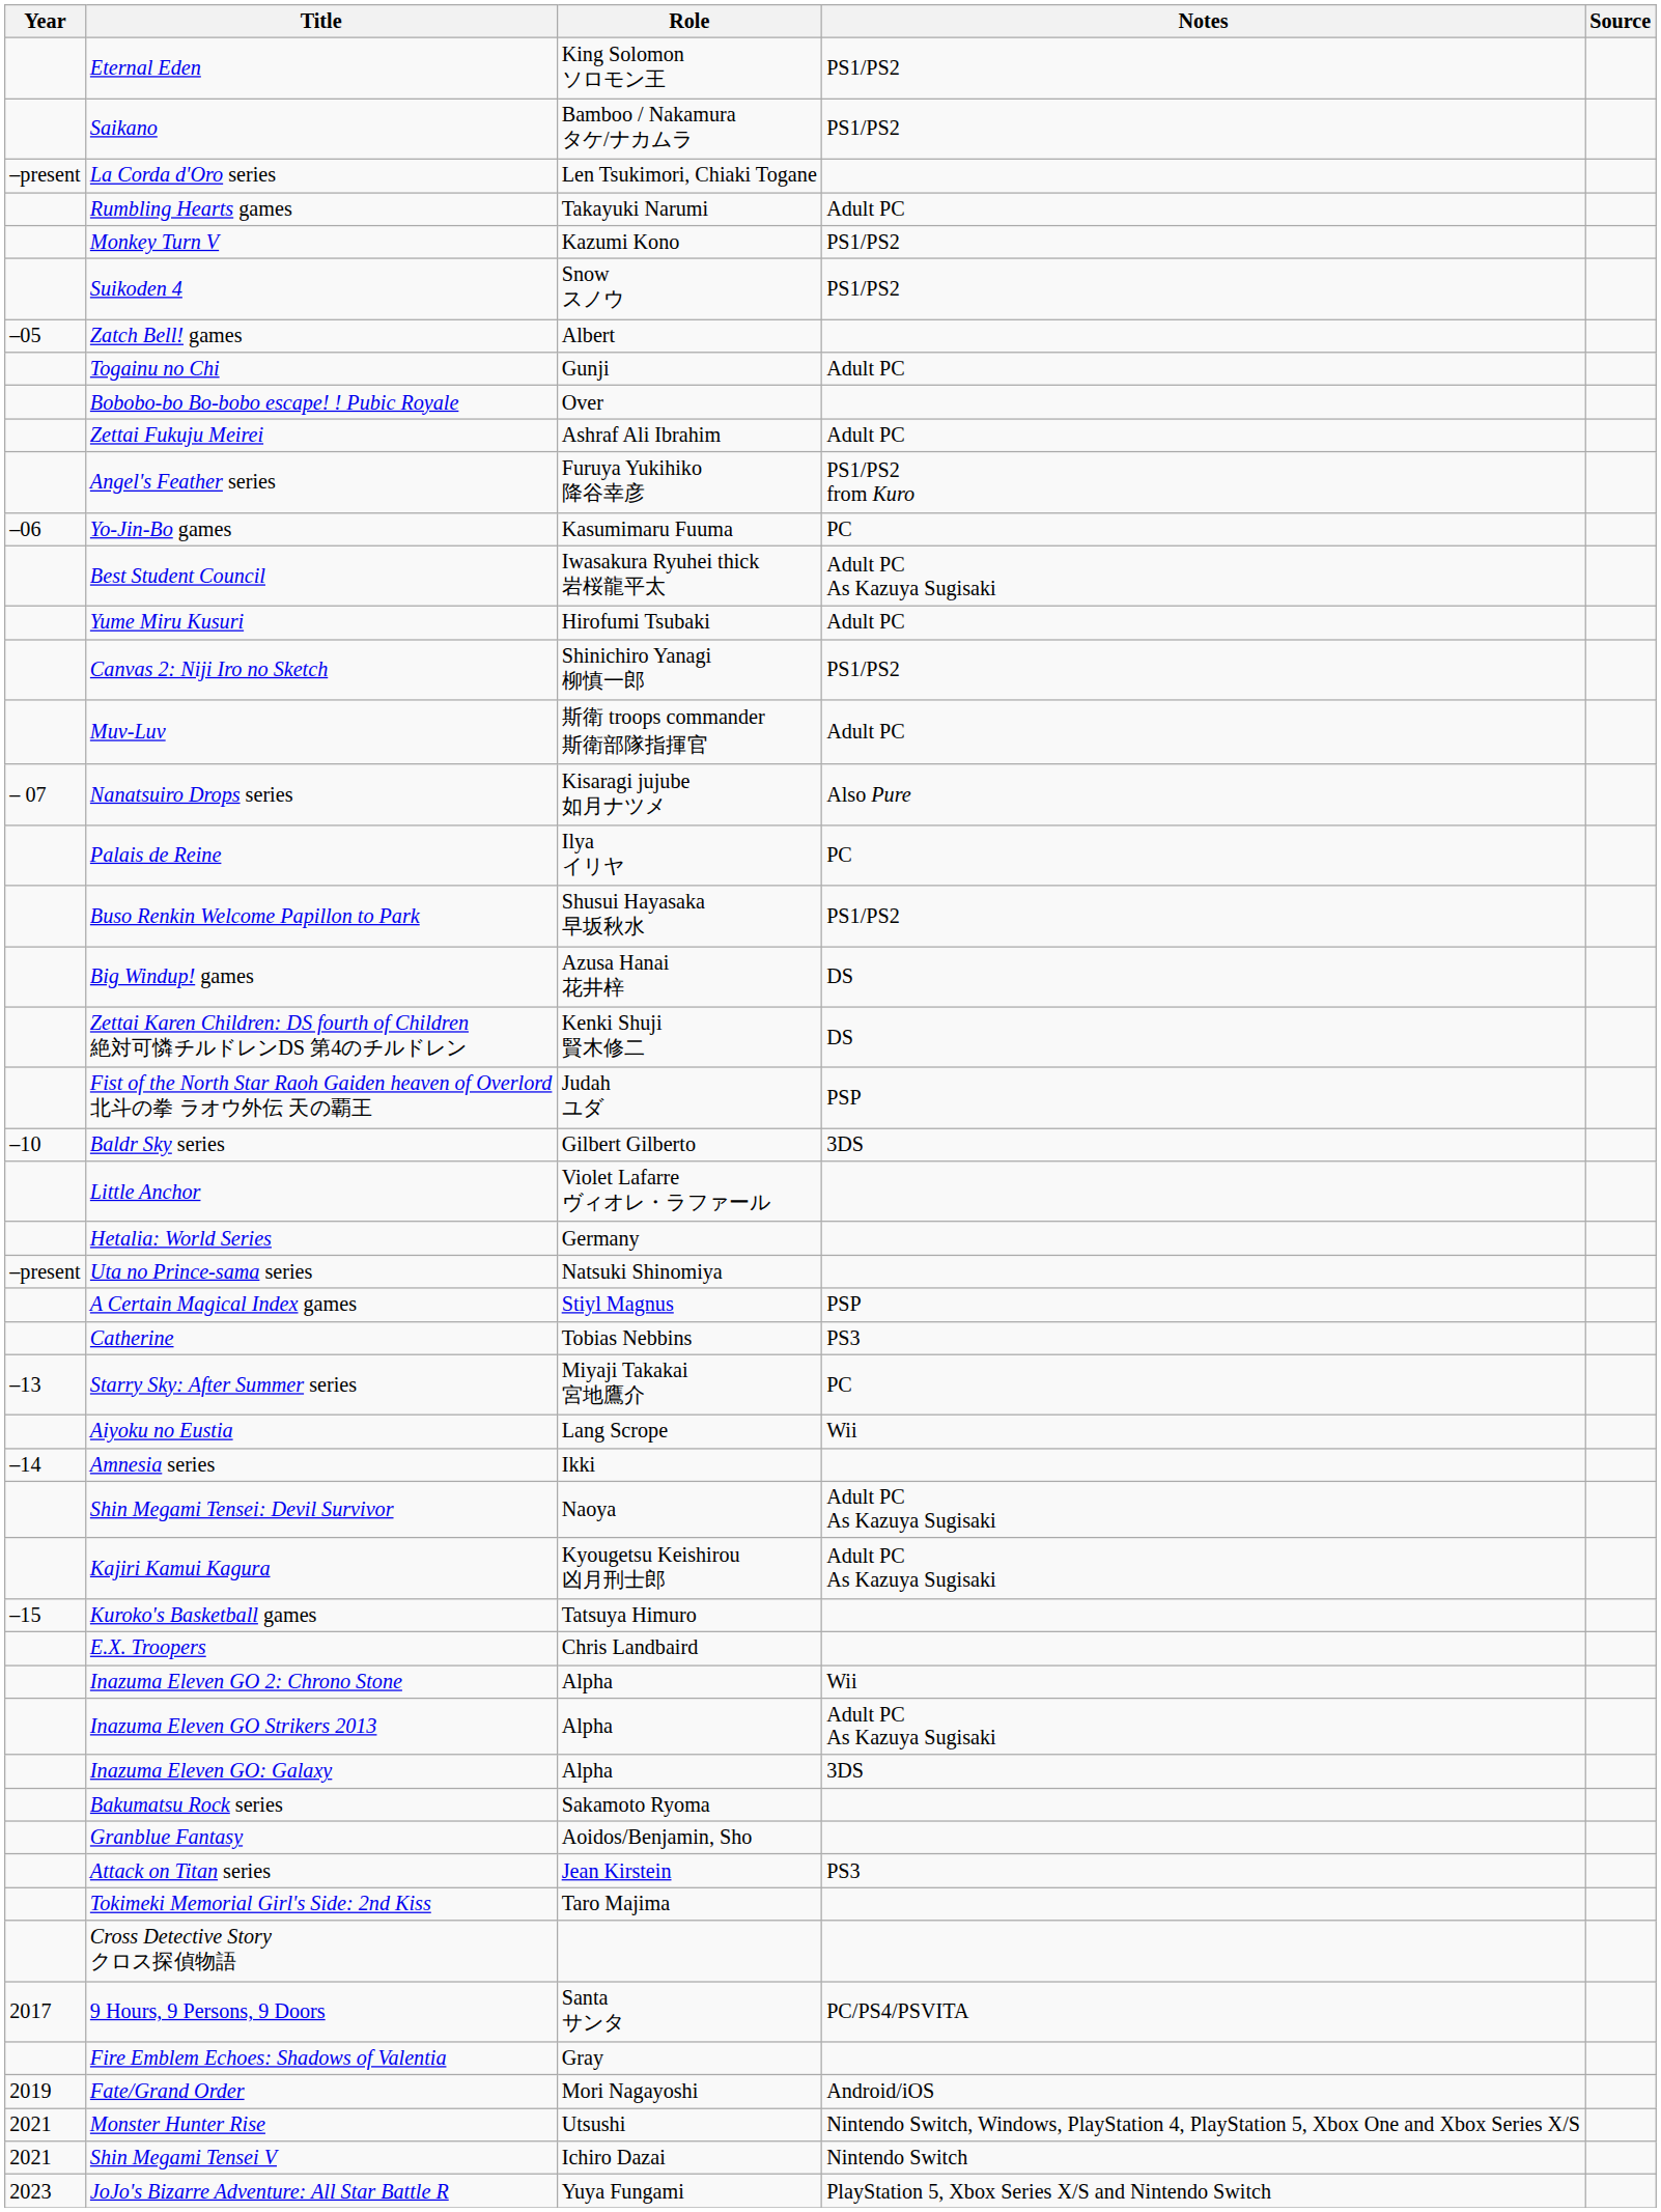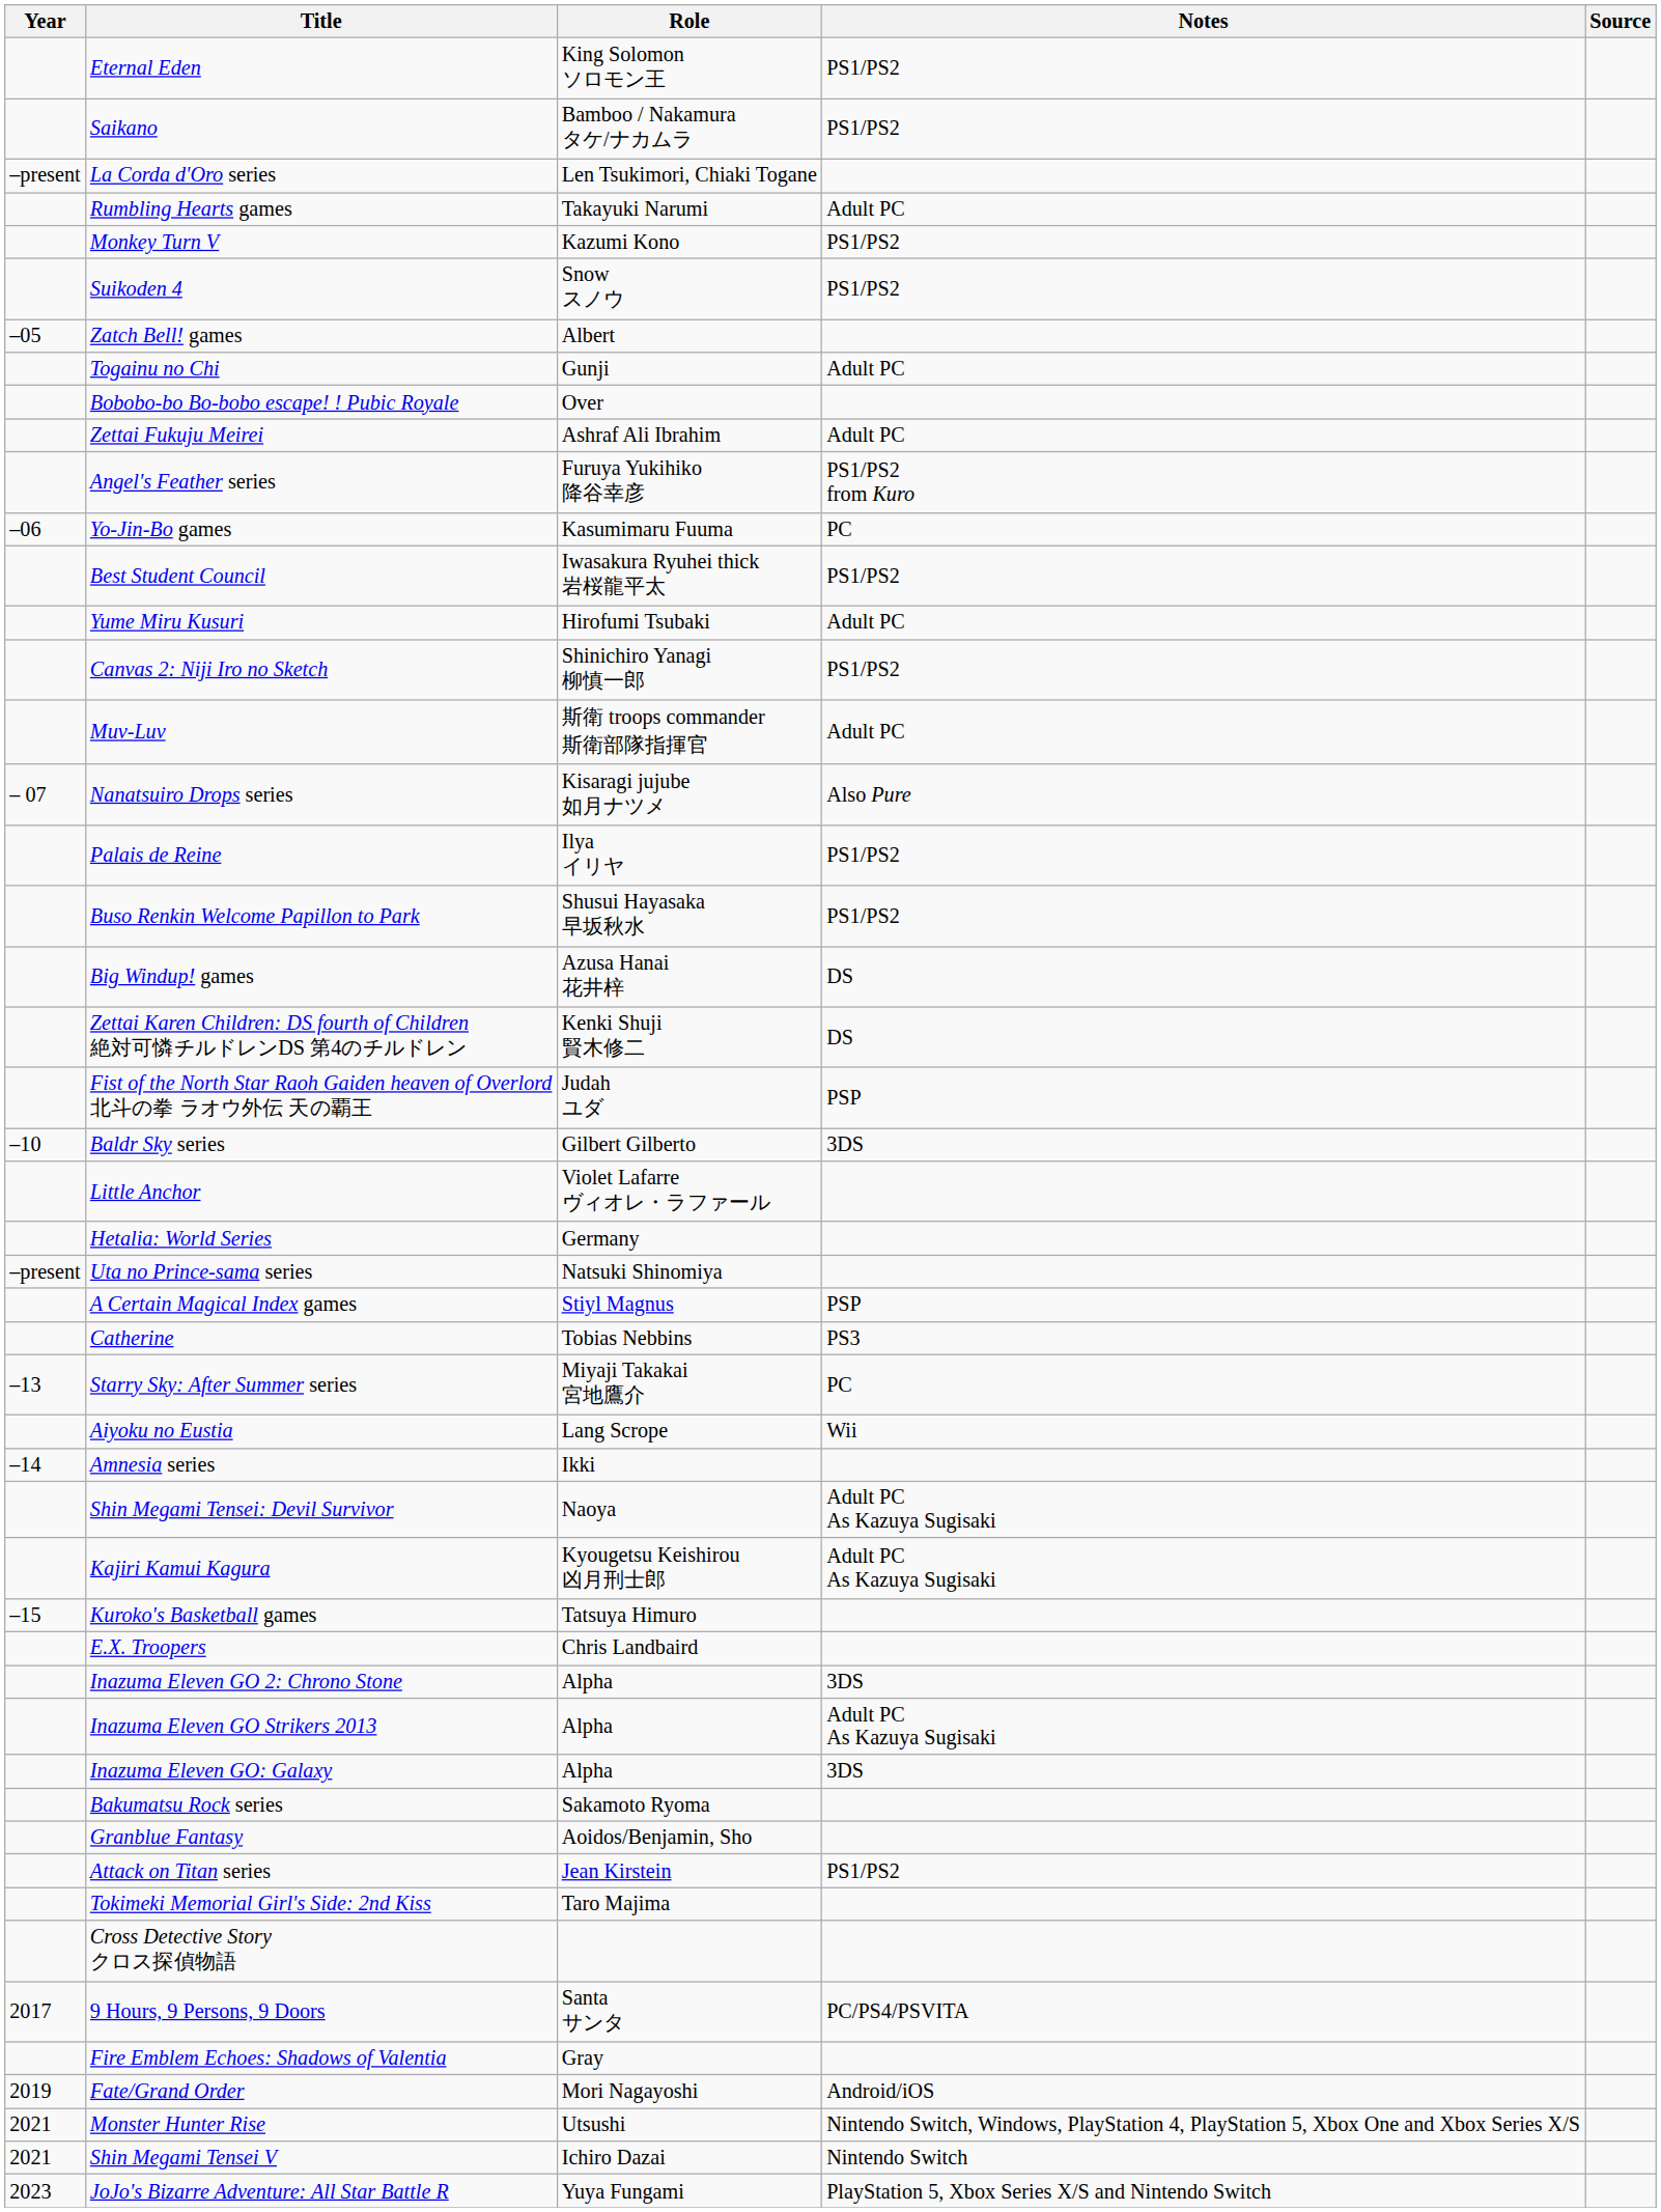 <table class="wikitable sortable plainrowheaders">
 <tr>
 <th>Year</th>
 <th>Title</th>
 <th>Role</th>
 <th class="unsortable">Notes</th>
 <th class="unsortable">Source</th>
 </tr>
 <tr>
 <td></td>
 <td><em><a href='#'>Eternal Eden</a></em></td>
 <td>King Solomon<br>ソロモン王</td>
 <td>PS1/PS2</td>
 <td></td>
 </tr>
 <tr>
 <td></td>
 <td><em><a href='#'>Saikano</a></em></td>
 <td>Bamboo / Nakamura<br>タケ/ナカムラ</td>
 <td>PS1/PS2</td>
 <td></td>
 </tr>
 <tr>
 <td>–present</td>
 <td><em><a href='#'>La Corda d'Oro</a></em> series</td>
 <td>Len Tsukimori, Chiaki Togane</td>
 <td></td>
 <td></td>
 </tr>
 <tr>
 <td></td>
 <td><em><a href='#'>Rumbling Hearts</a></em> games</td>
 <td>Takayuki Narumi</td>
 <td>Adult PC</td>
 <td></td>
 </tr>
 <tr>
 <td></td>
 <td><em><a href='#'>Monkey Turn V</a></em></td>
 <td>Kazumi Kono</td>
 <td>PS1/PS2</td>
 <td></td>
 </tr>
 <tr>
 <td></td>
 <td><em><a href='#'>Suikoden 4</a></em></td>
 <td>Snow<br>スノウ</td>
 <td>PS1/PS2</td>
 <td></td>
 </tr>
 <tr>
 <td>–05</td>
 <td><em><a href='#'>Zatch Bell!</a></em> games</td>
 <td>Albert</td>
 <td></td>
 <td></td>
 </tr>
 <tr>
 <td></td>
 <td><em><a href='#'>Togainu no Chi</a></em></td>
 <td>Gunji</td>
 <td>Adult PC</td>
 <td></td>
 </tr>
 <tr>
 <td></td>
 <td><em> <a href='#'>Bobobo-bo Bo-bobo escape! ! Pubic Royale</a></em></td>
 <td>Over</td>
 <td></td>
 <td></td>
 </tr>
 <tr>
 <td></td>
 <td><em><a href='#'>Zettai Fukuju Meirei</a></em></td>
 <td>Ashraf Ali Ibrahim</td>
 <td>Adult PC</td>
 <td></td>
 </tr>
 <tr>
 <td></td>
 <td><em><a href='#'>Angel's Feather</a></em> series</td>
 <td>Furuya Yukihiko<br>降谷幸彦</td>
 <td>PS1/PS2<br>from <em>Kuro</em></td>
 <td></td>
 </tr>
 <tr>
 <td>–06</td>
 <td><em><a href='#'>Yo-Jin-Bo</a></em> games</td>
 <td>Kasumimaru Fuuma</td>
 <td>PC</td>
 <td></td>
 </tr>
 <tr>
 <td></td>
 <td><em><a href='#'>Best Student Council</a></em></td>
 <td>Iwasakura Ryuhei thick<br>岩桜龍平太</td>
-<td>Adult PC<br>As Kazuya Sugisaki</td>
+<td>PS1/PS2</td>
 <td></td>
 </tr>
 <tr>
 <td></td>
 <td><em><a href='#'>Yume Miru Kusuri</a></em></td>
 <td>Hirofumi Tsubaki</td>
 <td>Adult PC</td>
 <td></td>
 </tr>
 <tr>
 <td></td>
 <td><em><a href='#'>Canvas 2: Niji Iro no Sketch</a></em></td>
 <td>Shinichiro Yanagi<br>柳慎一郎</td>
 <td>PS1/PS2</td>
 <td></td>
 </tr>
 <tr>
 <td></td>
 <td><em><a href='#'>Muv-Luv</a></em></td>
 <td>斯衛 troops commander<br>斯衛部隊指揮官</td>
 <td>Adult PC</td>
 <td></td>
 </tr>
 <tr>
 <td>– 07</td>
 <td><em><a href='#'>Nanatsuiro Drops</a></em> series</td>
 <td>Kisaragi jujube<br>如月ナツメ</td>
 <td>Also <em>Pure</em></td>
 <td></td>
 </tr>
 <tr>
 <td></td>
 <td><em><a href='#'>Palais de Reine</a></em></td>
 <td>Ilya<br>イリヤ</td>
-<td>PC</td>
+<td>PS1/PS2</td>
 <td></td>
 </tr>
 <tr>
 <td></td>
 <td><em><a href='#'>Buso Renkin Welcome Papillon to Park</a></em></td>
 <td>Shusui Hayasaka<br>早坂秋水</td>
 <td>PS1/PS2</td>
 <td></td>
 </tr>
 <tr>
 <td></td>
 <td><em><a href='#'>Big Windup!</a></em> games</td>
 <td>Azusa Hanai<br>花井梓</td>
 <td>DS</td>
 <td></td>
 </tr>
 <tr>
 <td></td>
 <td><em><a href='#'>Zettai Karen Children: DS fourth of Children</a></em><br>絶対可憐チルドレンDS 第4のチルドレン</td>
 <td>Kenki Shuji<br>賢木修二</td>
 <td>DS</td>
 <td></td>
 </tr>
 <tr>
 <td></td>
 <td><em><a href='#'>Fist of the North Star Raoh Gaiden heaven of Overlord</a></em><br>北斗の拳 ラオウ外伝 天の覇王</td>
 <td>Judah<br>ユダ</td>
 <td>PSP</td>
 <td></td>
 </tr>
 <tr>
 <td>–10</td>
 <td><em><a href='#'>Baldr Sky</a></em> series</td>
 <td>Gilbert Gilberto</td>
 <td>3DS</td>
 <td></td>
 </tr>
 <tr>
 <td></td>
 <td><em><a href='#'>Little Anchor</a></em></td>
 <td>Violet Lafarre<br>ヴィオレ・ラファール</td>
 <td></td>
 </tr>
 <tr>
 <td></td>
 <td><em><a href='#'>Hetalia: World Series</a></em></td>
 <td>Germany</td>
 <td></td>
 <td></td>
 </tr>
 <tr>
 <td>–present</td>
 <td><em><a href='#'>Uta no Prince-sama</a></em> series</td>
 <td>Natsuki Shinomiya</td>
 <td></td>
 <td></td>
 </tr>
 <tr>
 <td></td>
 <td><em><a href='#'>A Certain Magical Index</a></em> games</td>
 <td><a href='#'>Stiyl Magnus</a></td>
 <td>PSP</td>
 <td></td>
 </tr>
 <tr>
 <td></td>
 <td><em><a href='#'>Catherine</a></em></td>
 <td>Tobias Nebbins</td>
 <td>PS3</td>
 <td></td>
 </tr>
 <tr>
 <td>–13</td>
 <td><em><a href='#'>Starry Sky: After Summer</a></em> series</td>
 <td>Miyaji Takakai<br>宮地鷹介</td>
 <td>PC</td>
 <td></td>
 </tr>
 <tr>
 <td></td>
 <td><em><a href='#'>Aiyoku no Eustia</a></em></td>
 <td>Lang Scrope</td>
 <td>Wii</td>
 <td></td>
 </tr>
 <tr>
 <td>–14</td>
 <td><em><a href='#'>Amnesia</a></em> series</td>
 <td>Ikki</td>
 <td></td>
 <td></td>
 </tr>
 <tr>
 <td></td>
 <td><em><a href='#'>Shin Megami Tensei: Devil Survivor</a></em></td>
 <td>Naoya</td>
 <td>Adult PC<br>As Kazuya Sugisaki</td>
 <td></td>
 </tr>
 <tr>
 <td></td>
 <td><em><a href='#'>Kajiri Kamui Kagura</a></em></td>
 <td>Kyougetsu Keishirou<br>凶月刑士郎</td>
 <td>Adult PC<br>As Kazuya Sugisaki</td>
 <td></td>
 </tr>
 <tr>
 <td>–15</td>
 <td><em><a href='#'>Kuroko's Basketball</a></em> games</td>
 <td>Tatsuya Himuro</td>
 <td></td>
 <td></td>
 </tr>
 <tr>
 <td></td>
 <td><em><a href='#'>E.X. Troopers</a></em></td>
 <td>Chris Landbaird</td>
 <td></td>
 <td></td>
 </tr>
 <tr>
 <td></td>
 <td><em><a href='#'>Inazuma Eleven GO 2: Chrono Stone</a></em></td>
 <td>Alpha</td>
-<td>Wii</td>
+<td>3DS</td>
 <td></td>
 </tr>
 <tr>
 <td></td>
 <td><em><a href='#'>Inazuma Eleven GO Strikers 2013</a></em></td>
 <td>Alpha</td>
 <td>Adult PC<br>As Kazuya Sugisaki</td>
 <td></td>
 </tr>
 <tr>
 <td></td>
 <td><em><a href='#'>Inazuma Eleven GO: Galaxy</a></em></td>
 <td>Alpha</td>
 <td>3DS</td>
 <td></td>
 </tr>
 <tr>
 <td></td>
 <td><em><a href='#'>Bakumatsu Rock</a></em> series</td>
 <td>Sakamoto Ryoma</td>
 <td></td>
 <td></td>
 </tr>
 <tr>
 <td></td>
 <td><em><a href='#'>Granblue Fantasy</a></em></td>
 <td>Aoidos/Benjamin, Sho</td>
 <td></td>
 <td></td>
 </tr>
 <tr>
 <td></td>
 <td><em><a href='#'>Attack on Titan</a></em> series</td>
 <td><a href='#'>Jean Kirstein</a></td>
-<td>PS3</td>
+<td>PS1/PS2</td>
 <td></td>
 </tr>
 <tr>
 <td></td>
 <td><em><a href='#'>Tokimeki Memorial Girl's Side: 2nd Kiss</a></em></td>
 <td>Taro Majima</td>
 <td></td>
 <td></td>
 </tr>
 <tr>
 <td></td>
 <td><em>Cross Detective Story</em><br>クロス探偵物語</td>
 <td></td>
 <td></td>
 <td></td>
 </tr>
 <tr>
 <td>2017</td>
 <td><a href='#'>9 Hours, 9 Persons, 9 Doors</a></td>
 <td>Santa<br>サンタ</td>
 <td>PC/PS4/PSVITA</td>
 <td></td>
 </tr>
 <tr>
 <td></td>
 <td><em><a href='#'>Fire Emblem Echoes: Shadows of Valentia</a></em></td>
 <td>Gray</td>
 <td></td>
 <td></td>
 </tr>
 <tr>
 <td>2019</td>
 <td><em><a href='#'>Fate/Grand Order</a></em></td>
 <td>Mori Nagayoshi</td>
 <td>Android/iOS</td>
 </tr>
 <tr>
 <td>2021</td>
 <td><em><a href='#'>Monster Hunter Rise</a></em></td>
 <td>Utsushi</td>
 <td>Nintendo Switch, Windows, PlayStation 4, PlayStation 5, Xbox One and Xbox Series X/S</td>
 <td></td>
 </tr>
 <tr>
 <td>2021</td>
 <td><em><a href='#'>Shin Megami Tensei V</a></em></td>
 <td>Ichiro Dazai</td>
 <td>Nintendo Switch</td>
 <td></td>
 </tr>
 <tr>
 <td>2023</td>
 <td><em><a href='#'>JoJo's Bizarre Adventure: All Star Battle R</a></em></td>
 <td>Yuya Fungami</td>
 <td>PlayStation 5, Xbox Series X/S and Nintendo Switch</td>
 <td></td>
 </tr>
 </table>
